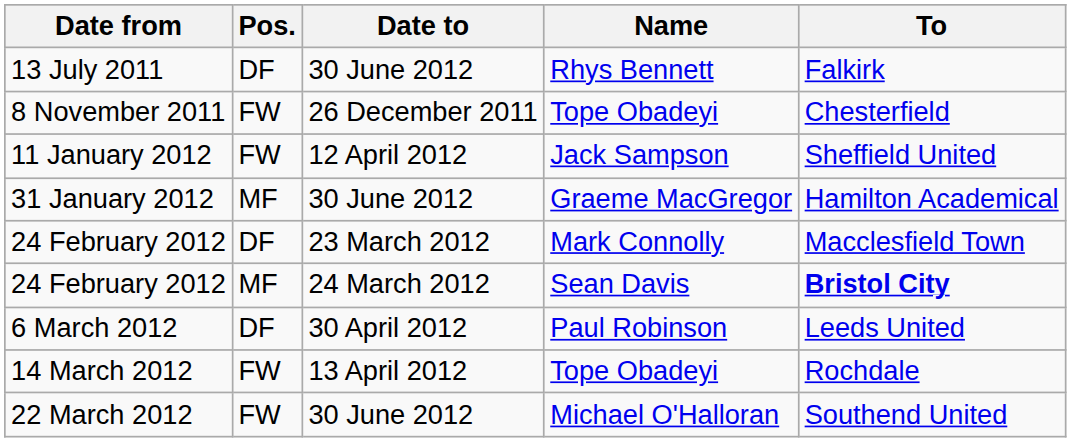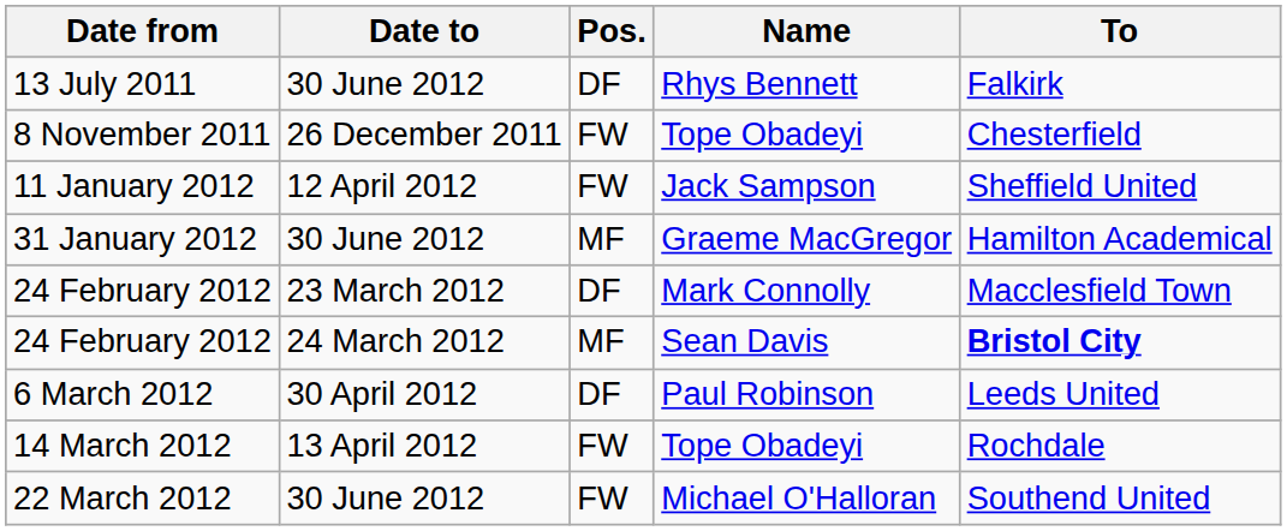 <table class="wikitable">
 <tr>
 <th>Date from</th>
+<th>Date to</th>
 <th>Pos.</th>
-<th>Date to</th>
 <th>Name</th>
 <th>To</th>
 </tr>
 <tr>
 <td>13 July 2011</td>
+<td>30 June 2012</td>
 <td>DF</td>
-<td>30 June 2012</td>
 <td> <a href='#'>Rhys Bennett</a></td>
 <td> <a href='#'>Falkirk</a></td>
 </tr>
 <tr>
 <td>8 November 2011</td>
+<td>26 December 2011</td>
 <td>FW</td>
-<td>26 December 2011</td>
 <td> <a href='#'>Tope Obadeyi</a></td>
 <td> <a href='#'>Chesterfield</a></td>
 </tr>
 <tr>
 <td>11 January 2012</td>
+<td>12 April 2012</td>
 <td>FW</td>
-<td>12 April 2012</td>
 <td> <a href='#'>Jack Sampson</a></td>
 <td> <a href='#'>Sheffield United</a></td>
 </tr>
 <tr>
 <td>31 January 2012</td>
+<td>30 June 2012</td>
 <td>MF</td>
-<td>30 June 2012</td>
 <td> <a href='#'>Graeme MacGregor</a></td>
 <td> <a href='#'>Hamilton Academical</a></td>
 </tr>
 <tr>
 <td>24 February 2012</td>
+<td>23 March 2012</td>
 <td>DF</td>
-<td>23 March 2012</td>
 <td> <a href='#'>Mark Connolly</a></td>
 <td> <a href='#'>Macclesfield Town</a></td>
 </tr>
 <tr>
 <td>24 February 2012</td>
+<td>24 March 2012</td>
 <td>MF</td>
-<td>24 March 2012</td>
 <td> <a href='#'>Sean Davis</a></td>
 <td><strong> <a href='#'>Bristol City</a></strong></td>
 </tr>
 <tr>
 <td>6 March 2012</td>
+<td>30 April 2012</td>
 <td>DF</td>
-<td>30 April 2012</td>
 <td> <a href='#'>Paul Robinson</a></td>
 <td> <a href='#'>Leeds United</a></td>
 </tr>
 <tr>
 <td>14 March 2012</td>
+<td>13 April 2012</td>
 <td>FW</td>
-<td>13 April 2012</td>
 <td> <a href='#'>Tope Obadeyi</a></td>
 <td> <a href='#'>Rochdale</a></td>
 </tr>
 <tr>
 <td>22 March 2012</td>
+<td>30 June 2012</td>
 <td>FW</td>
-<td>30 June 2012</td>
 <td> <a href='#'>Michael O'Halloran</a></td>
 <td> <a href='#'>Southend United</a></td>
 </tr>
 </table>
